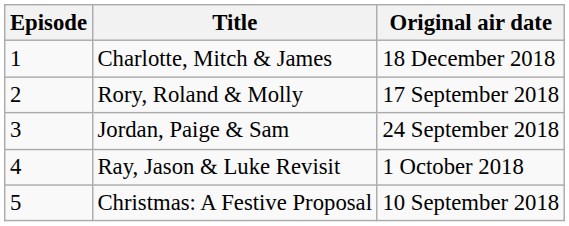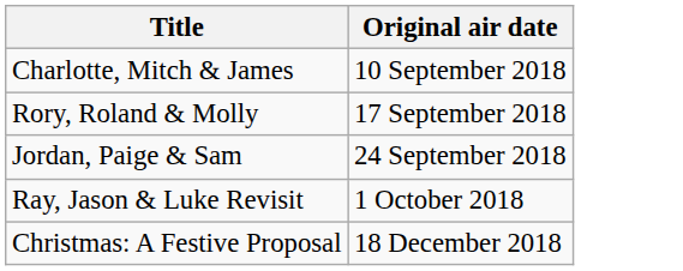 <table class="wikitable">
 <tr>
-<th>Episode</th>
 <th>Title</th>
 <th>Original air date</th>
 </tr>
 <tr>
-<td>1</td>
 <td>Charlotte, Mitch & James</td>
-<td>18 December 2018</td>
+<td>10 September 2018</td>
 </tr>
 <tr>
-<td>2</td>
 <td>Rory, Roland & Molly</td>
 <td>17 September 2018</td>
 </tr>
 <tr>
-<td>3</td>
 <td>Jordan, Paige & Sam</td>
 <td>24 September 2018</td>
 </tr>
 <tr>
-<td>4</td>
 <td>Ray, Jason & Luke Revisit</td>
 <td>1 October 2018</td>
 </tr>
 <tr>
-<td>5</td>
 <td>Christmas: A Festive Proposal</td>
-<td>10 September 2018</td>
+<td>18 December 2018</td>
 </tr>
 </table>
